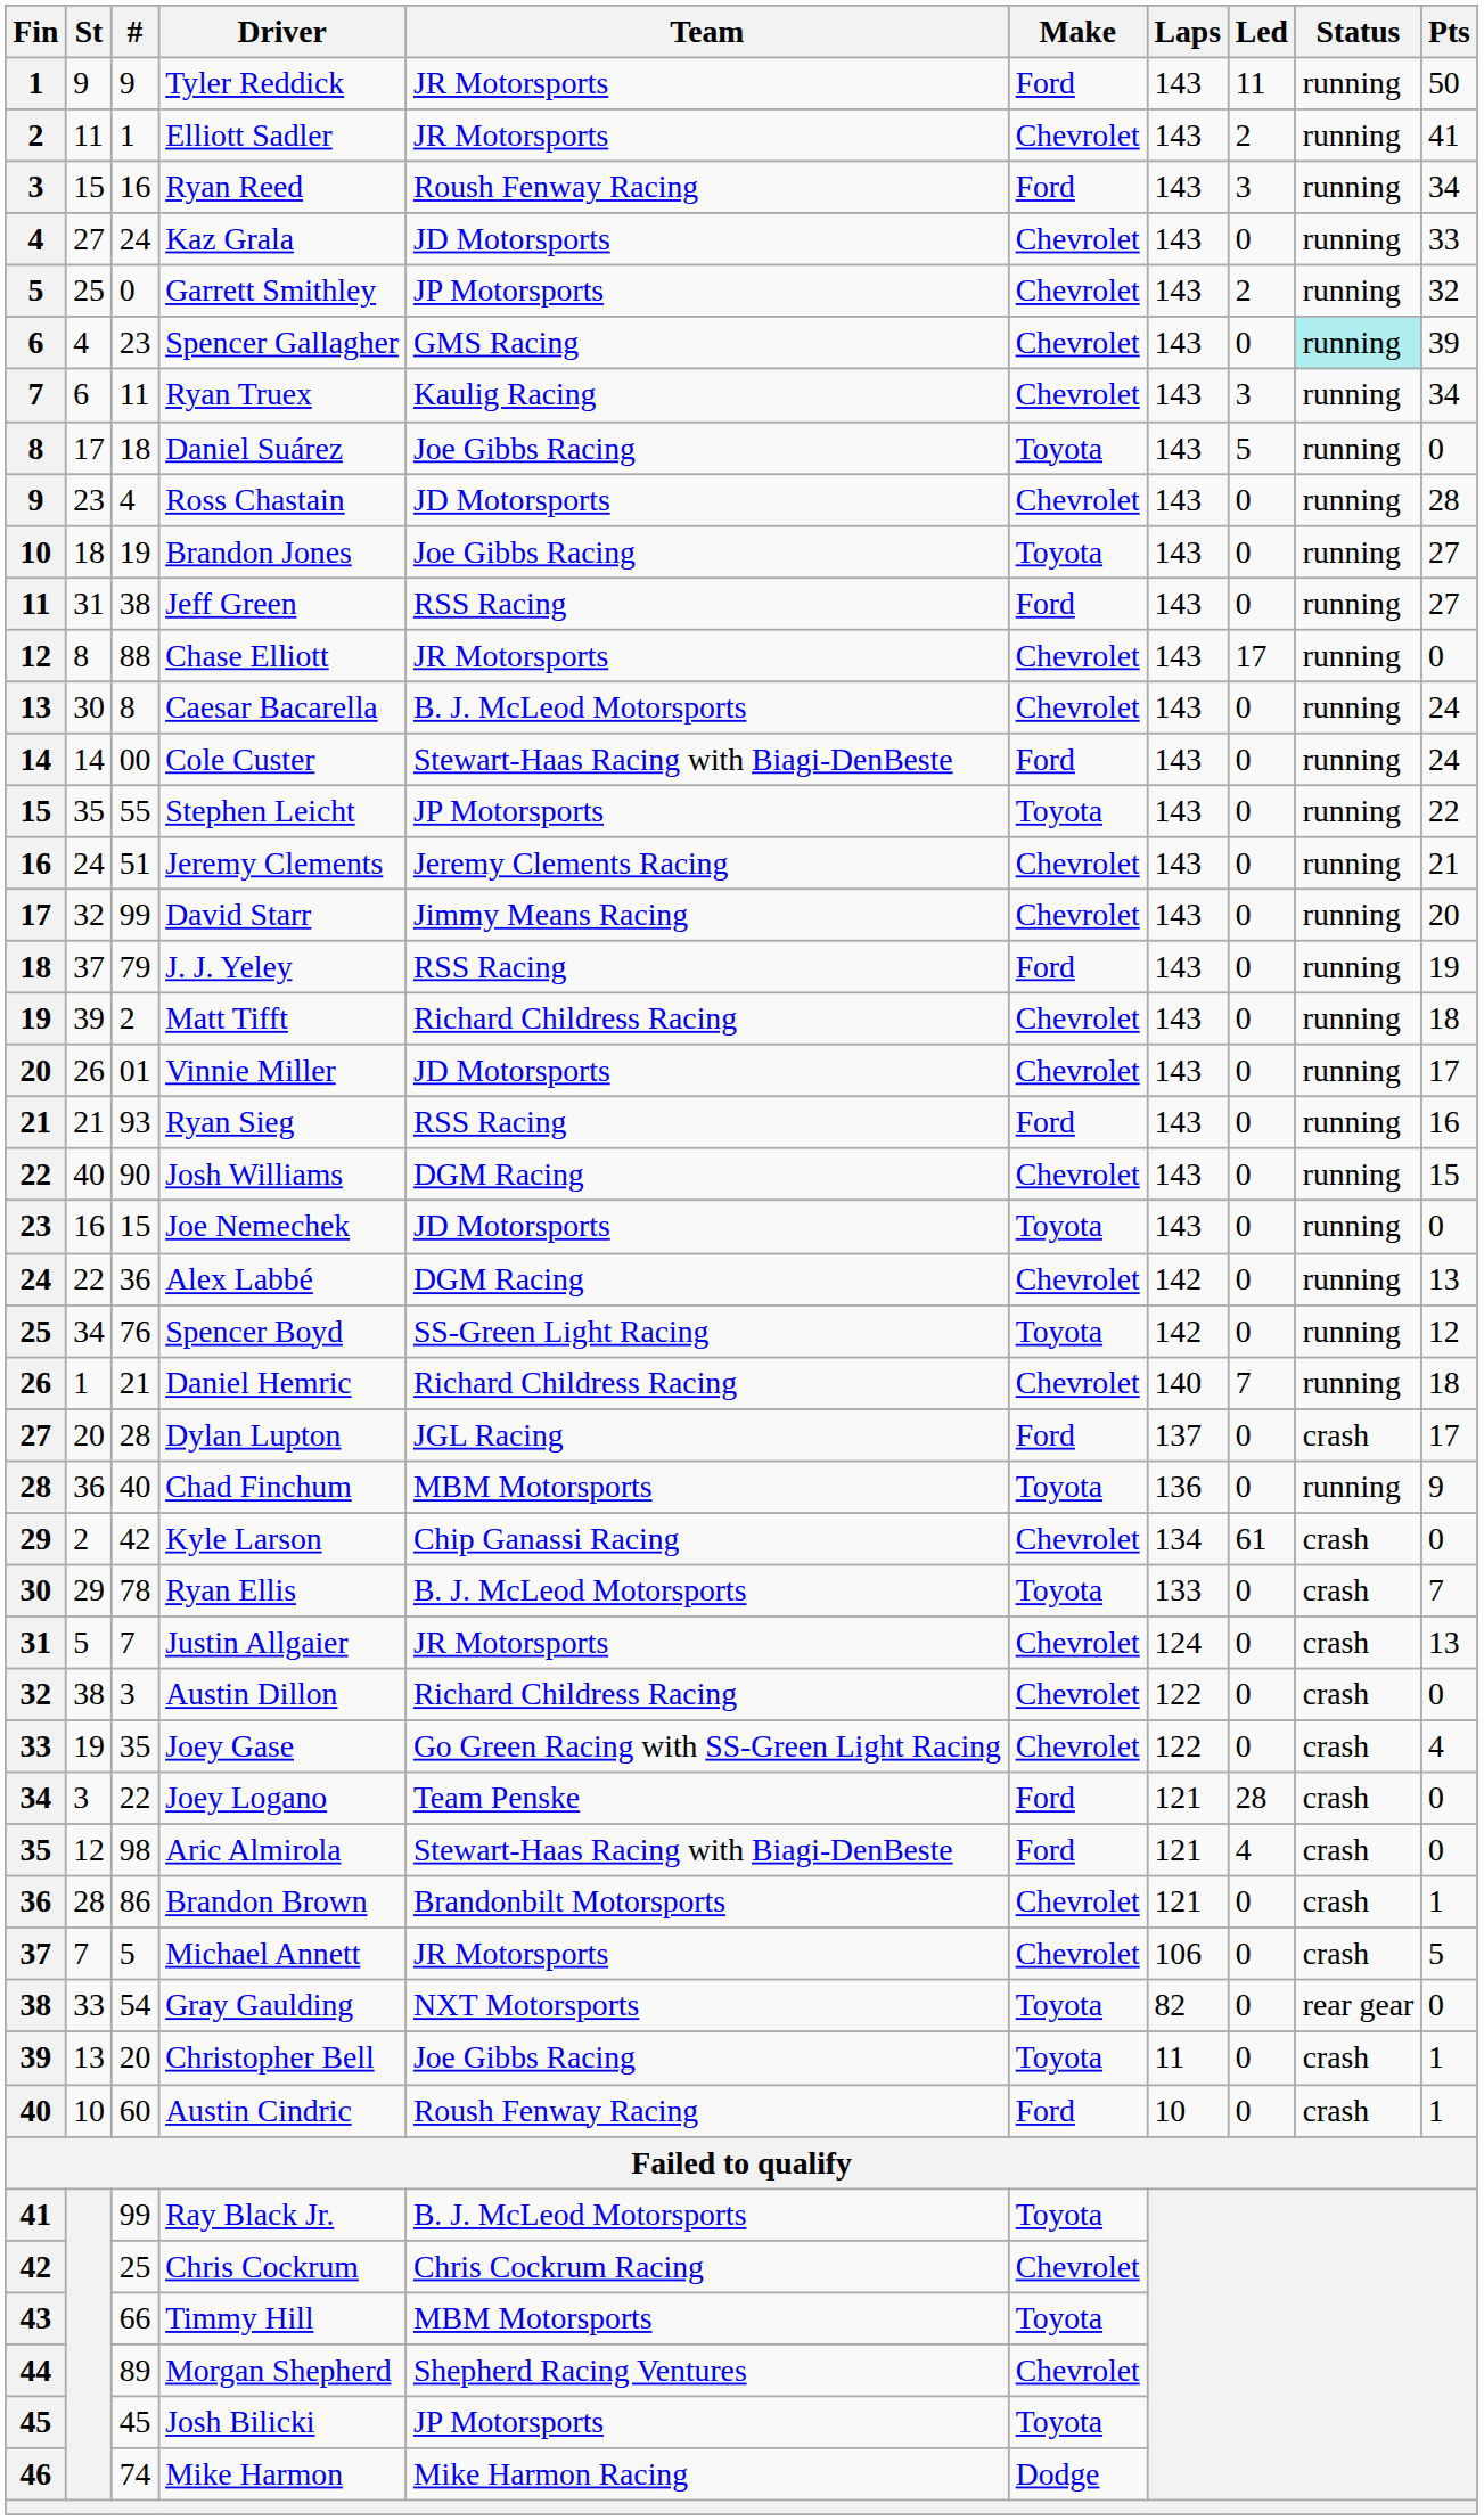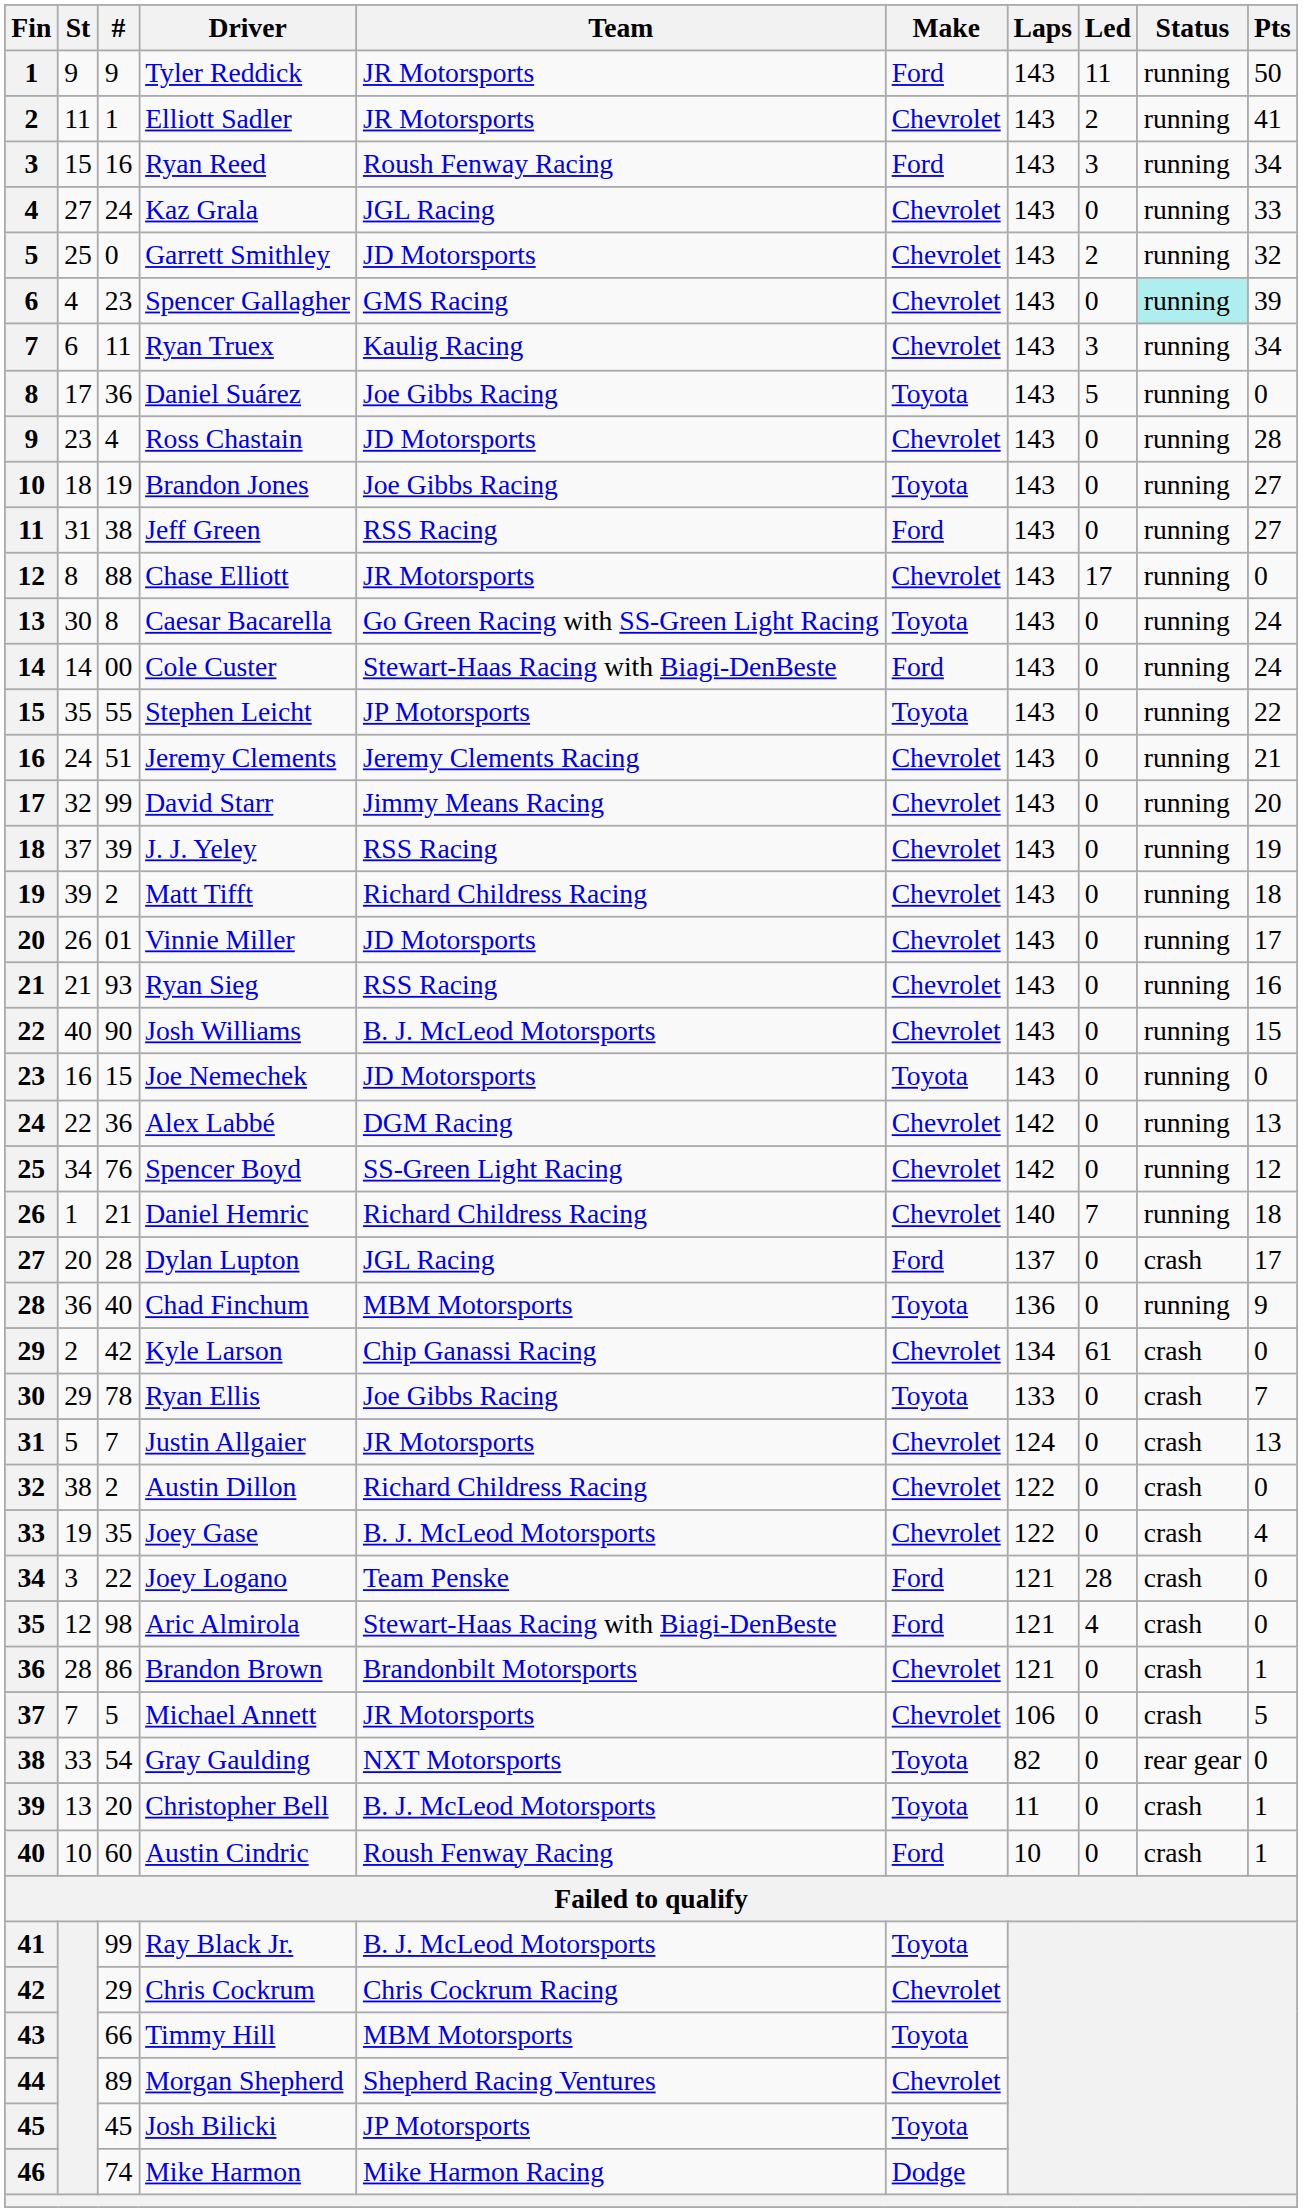 <table class="wikitable" style="font-size:95%">
 <tr>
 <th>Fin</th>
 <th>St</th>
 <th>#</th>
 <th>Driver</th>
 <th>Team</th>
 <th>Make</th>
 <th>Laps</th>
 <th>Led</th>
 <th>Status</th>
 <th>Pts</th>
 </tr>
 <tr>
 <th>1</th>
 <td>9</td>
 <td>9</td>
 <td><a href='#'>Tyler Reddick</a></td>
 <td><a href='#'>JR Motorsports</a></td>
 <td><a href='#'>Ford</a></td>
 <td>143</td>
 <td>11</td>
 <td>running</td>
 <td>50</td>
 </tr>
 <tr>
 <th>2</th>
 <td>11</td>
 <td>1</td>
 <td><a href='#'>Elliott Sadler</a></td>
 <td><a href='#'>JR Motorsports</a></td>
 <td><a href='#'>Chevrolet</a></td>
 <td>143</td>
 <td>2</td>
 <td>running</td>
 <td>41</td>
 </tr>
 <tr>
 <th>3</th>
 <td>15</td>
 <td>16</td>
 <td><a href='#'>Ryan Reed</a></td>
 <td><a href='#'>Roush Fenway Racing</a></td>
 <td><a href='#'>Ford</a></td>
 <td>143</td>
 <td>3</td>
 <td>running</td>
 <td>34</td>
 </tr>
 <tr>
 <th>4</th>
 <td>27</td>
 <td>24</td>
 <td><a href='#'>Kaz Grala</a></td>
-<td><a href='#'>JD Motorsports</a></td>
+<td><a href='#'>JGL Racing</a></td>
 <td><a href='#'>Chevrolet</a></td>
 <td>143</td>
 <td>0</td>
 <td>running</td>
 <td>33</td>
 </tr>
 <tr>
 <th>5</th>
 <td>25</td>
 <td>0</td>
 <td><a href='#'>Garrett Smithley</a></td>
-<td><a href='#'>JP Motorsports</a></td>
+<td><a href='#'>JD Motorsports</a></td>
 <td><a href='#'>Chevrolet</a></td>
 <td>143</td>
 <td>2</td>
 <td>running</td>
 <td>32</td>
 </tr>
 <tr>
 <th>6</th>
 <td>4</td>
 <td>23</td>
 <td><a href='#'>Spencer Gallagher</a></td>
 <td><a href='#'>GMS Racing</a></td>
 <td><a href='#'>Chevrolet</a></td>
 <td>143</td>
 <td>0</td>
 <td style="background: paleturquoise;">running</td>
 <td>39</td>
 </tr>
 <tr>
 <th>7</th>
 <td>6</td>
 <td>11</td>
 <td><a href='#'>Ryan Truex</a></td>
 <td><a href='#'>Kaulig Racing</a></td>
 <td><a href='#'>Chevrolet</a></td>
 <td>143</td>
 <td>3</td>
 <td>running</td>
 <td>34</td>
 </tr>
 <tr>
 <th>8</th>
 <td>17</td>
-<td>18</td>
+<td>36</td>
 <td><a href='#'>Daniel Suárez</a></td>
 <td><a href='#'>Joe Gibbs Racing</a></td>
 <td><a href='#'>Toyota</a></td>
 <td>143</td>
 <td>5</td>
 <td>running</td>
 <td>0</td>
 </tr>
 <tr>
 <th>9</th>
 <td>23</td>
 <td>4</td>
 <td><a href='#'>Ross Chastain</a></td>
 <td><a href='#'>JD Motorsports</a></td>
 <td><a href='#'>Chevrolet</a></td>
 <td>143</td>
 <td>0</td>
 <td>running</td>
 <td>28</td>
 </tr>
 <tr>
 <th>10</th>
 <td>18</td>
 <td>19</td>
 <td><a href='#'>Brandon Jones</a></td>
 <td><a href='#'>Joe Gibbs Racing</a></td>
 <td><a href='#'>Toyota</a></td>
 <td>143</td>
 <td>0</td>
 <td>running</td>
 <td>27</td>
 </tr>
 <tr>
 <th>11</th>
 <td>31</td>
 <td>38</td>
 <td><a href='#'>Jeff Green</a></td>
 <td><a href='#'>RSS Racing</a></td>
 <td><a href='#'>Ford</a></td>
 <td>143</td>
 <td>0</td>
 <td>running</td>
 <td>27</td>
 </tr>
 <tr>
 <th>12</th>
 <td>8</td>
 <td>88</td>
 <td><a href='#'>Chase Elliott</a></td>
 <td><a href='#'>JR Motorsports</a></td>
 <td><a href='#'>Chevrolet</a></td>
 <td>143</td>
 <td>17</td>
 <td>running</td>
 <td>0</td>
 </tr>
 <tr>
 <th>13</th>
 <td>30</td>
 <td>8</td>
 <td><a href='#'>Caesar Bacarella</a></td>
-<td><a href='#'>B. J. McLeod Motorsports</a></td>
-<td><a href='#'>Chevrolet</a></td>
+<td><a href='#'>Go Green Racing</a> with <a href='#'>SS-Green Light Racing</a></td>
+<td><a href='#'>Toyota</a></td>
 <td>143</td>
 <td>0</td>
 <td>running</td>
 <td>24</td>
 </tr>
 <tr>
 <th>14</th>
 <td>14</td>
 <td>00</td>
 <td><a href='#'>Cole Custer</a></td>
 <td><a href='#'>Stewart-Haas Racing</a> with <a href='#'>Biagi-DenBeste</a></td>
 <td><a href='#'>Ford</a></td>
 <td>143</td>
 <td>0</td>
 <td>running</td>
 <td>24</td>
 </tr>
 <tr>
 <th>15</th>
 <td>35</td>
 <td>55</td>
 <td><a href='#'>Stephen Leicht</a></td>
 <td><a href='#'>JP Motorsports</a></td>
 <td><a href='#'>Toyota</a></td>
 <td>143</td>
 <td>0</td>
 <td>running</td>
 <td>22</td>
 </tr>
 <tr>
 <th>16</th>
 <td>24</td>
 <td>51</td>
 <td><a href='#'>Jeremy Clements</a></td>
 <td><a href='#'>Jeremy Clements Racing</a></td>
 <td><a href='#'>Chevrolet</a></td>
 <td>143</td>
 <td>0</td>
 <td>running</td>
 <td>21</td>
 </tr>
 <tr>
 <th>17</th>
 <td>32</td>
 <td>99</td>
 <td><a href='#'>David Starr</a></td>
 <td><a href='#'>Jimmy Means Racing</a></td>
 <td><a href='#'>Chevrolet</a></td>
 <td>143</td>
 <td>0</td>
 <td>running</td>
 <td>20</td>
 </tr>
 <tr>
 <th>18</th>
 <td>37</td>
-<td>79</td>
+<td>39</td>
 <td><a href='#'>J. J. Yeley</a></td>
 <td><a href='#'>RSS Racing</a></td>
-<td><a href='#'>Ford</a></td>
+<td><a href='#'>Chevrolet</a></td>
 <td>143</td>
 <td>0</td>
 <td>running</td>
 <td>19</td>
 </tr>
 <tr>
 <th>19</th>
 <td>39</td>
 <td>2</td>
 <td><a href='#'>Matt Tifft</a></td>
 <td><a href='#'>Richard Childress Racing</a></td>
 <td><a href='#'>Chevrolet</a></td>
 <td>143</td>
 <td>0</td>
 <td>running</td>
 <td>18</td>
 </tr>
 <tr>
 <th>20</th>
 <td>26</td>
 <td>01</td>
 <td><a href='#'>Vinnie Miller</a></td>
 <td><a href='#'>JD Motorsports</a></td>
 <td><a href='#'>Chevrolet</a></td>
 <td>143</td>
 <td>0</td>
 <td>running</td>
 <td>17</td>
 </tr>
 <tr>
 <th>21</th>
 <td>21</td>
 <td>93</td>
 <td><a href='#'>Ryan Sieg</a></td>
 <td><a href='#'>RSS Racing</a></td>
-<td><a href='#'>Ford</a></td>
+<td><a href='#'>Chevrolet</a></td>
 <td>143</td>
 <td>0</td>
 <td>running</td>
 <td>16</td>
 </tr>
 <tr>
 <th>22</th>
 <td>40</td>
 <td>90</td>
 <td><a href='#'>Josh Williams</a></td>
-<td><a href='#'>DGM Racing</a></td>
+<td><a href='#'>B. J. McLeod Motorsports</a></td>
 <td><a href='#'>Chevrolet</a></td>
 <td>143</td>
 <td>0</td>
 <td>running</td>
 <td>15</td>
 </tr>
 <tr>
 <th>23</th>
 <td>16</td>
 <td>15</td>
 <td><a href='#'>Joe Nemechek</a></td>
 <td><a href='#'>JD Motorsports</a></td>
 <td><a href='#'>Toyota</a></td>
 <td>143</td>
 <td>0</td>
 <td>running</td>
 <td>0</td>
 </tr>
 <tr>
 <th>24</th>
 <td>22</td>
 <td>36</td>
 <td><a href='#'>Alex Labbé</a></td>
 <td><a href='#'>DGM Racing</a></td>
 <td><a href='#'>Chevrolet</a></td>
 <td>142</td>
 <td>0</td>
 <td>running</td>
 <td>13</td>
 </tr>
 <tr>
 <th>25</th>
 <td>34</td>
 <td>76</td>
 <td><a href='#'>Spencer Boyd</a></td>
 <td><a href='#'>SS-Green Light Racing</a></td>
-<td><a href='#'>Toyota</a></td>
+<td><a href='#'>Chevrolet</a></td>
 <td>142</td>
 <td>0</td>
 <td>running</td>
 <td>12</td>
 </tr>
 <tr>
 <th>26</th>
 <td>1</td>
 <td>21</td>
 <td><a href='#'>Daniel Hemric</a></td>
 <td><a href='#'>Richard Childress Racing</a></td>
 <td><a href='#'>Chevrolet</a></td>
 <td>140</td>
 <td>7</td>
 <td>running</td>
 <td>18</td>
 </tr>
 <tr>
 <th>27</th>
 <td>20</td>
 <td>28</td>
 <td><a href='#'>Dylan Lupton</a></td>
 <td><a href='#'>JGL Racing</a></td>
 <td><a href='#'>Ford</a></td>
 <td>137</td>
 <td>0</td>
 <td>crash</td>
 <td>17</td>
 </tr>
 <tr>
 <th>28</th>
 <td>36</td>
 <td>40</td>
 <td><a href='#'>Chad Finchum</a></td>
 <td><a href='#'>MBM Motorsports</a></td>
 <td><a href='#'>Toyota</a></td>
 <td>136</td>
 <td>0</td>
 <td>running</td>
 <td>9</td>
 </tr>
 <tr>
 <th>29</th>
 <td>2</td>
 <td>42</td>
 <td><a href='#'>Kyle Larson</a></td>
 <td><a href='#'>Chip Ganassi Racing</a></td>
 <td><a href='#'>Chevrolet</a></td>
 <td>134</td>
 <td>61</td>
 <td>crash</td>
 <td>0</td>
 </tr>
 <tr>
 <th>30</th>
 <td>29</td>
 <td>78</td>
 <td><a href='#'>Ryan Ellis</a></td>
-<td><a href='#'>B. J. McLeod Motorsports</a></td>
+<td><a href='#'>Joe Gibbs Racing</a></td>
 <td><a href='#'>Toyota</a></td>
 <td>133</td>
 <td>0</td>
 <td>crash</td>
 <td>7</td>
 </tr>
 <tr>
 <th>31</th>
 <td>5</td>
 <td>7</td>
 <td><a href='#'>Justin Allgaier</a></td>
 <td><a href='#'>JR Motorsports</a></td>
 <td><a href='#'>Chevrolet</a></td>
 <td>124</td>
 <td>0</td>
 <td>crash</td>
 <td>13</td>
 </tr>
 <tr>
 <th>32</th>
 <td>38</td>
-<td>3</td>
+<td>2</td>
 <td><a href='#'>Austin Dillon</a></td>
 <td><a href='#'>Richard Childress Racing</a></td>
 <td><a href='#'>Chevrolet</a></td>
 <td>122</td>
 <td>0</td>
 <td>crash</td>
 <td>0</td>
 </tr>
 <tr>
 <th>33</th>
 <td>19</td>
 <td>35</td>
 <td><a href='#'>Joey Gase</a></td>
-<td><a href='#'>Go Green Racing</a> with <a href='#'>SS-Green Light Racing</a></td>
+<td><a href='#'>B. J. McLeod Motorsports</a></td>
 <td><a href='#'>Chevrolet</a></td>
 <td>122</td>
 <td>0</td>
 <td>crash</td>
 <td>4</td>
 </tr>
 <tr>
 <th>34</th>
 <td>3</td>
 <td>22</td>
 <td><a href='#'>Joey Logano</a></td>
 <td><a href='#'>Team Penske</a></td>
 <td><a href='#'>Ford</a></td>
 <td>121</td>
 <td>28</td>
 <td>crash</td>
 <td>0</td>
 </tr>
 <tr>
 <th>35</th>
 <td>12</td>
 <td>98</td>
 <td><a href='#'>Aric Almirola</a></td>
 <td><a href='#'>Stewart-Haas Racing</a> with <a href='#'>Biagi-DenBeste</a></td>
 <td><a href='#'>Ford</a></td>
 <td>121</td>
 <td>4</td>
 <td>crash</td>
 <td>0</td>
 </tr>
 <tr>
 <th>36</th>
 <td>28</td>
 <td>86</td>
 <td><a href='#'>Brandon Brown</a></td>
 <td><a href='#'>Brandonbilt Motorsports</a></td>
 <td><a href='#'>Chevrolet</a></td>
 <td>121</td>
 <td>0</td>
 <td>crash</td>
 <td>1</td>
 </tr>
 <tr>
 <th>37</th>
 <td>7</td>
 <td>5</td>
 <td><a href='#'>Michael Annett</a></td>
 <td><a href='#'>JR Motorsports</a></td>
 <td><a href='#'>Chevrolet</a></td>
 <td>106</td>
 <td>0</td>
 <td>crash</td>
 <td>5</td>
 </tr>
 <tr>
 <th>38</th>
 <td>33</td>
 <td>54</td>
 <td><a href='#'>Gray Gaulding</a></td>
 <td><a href='#'>NXT Motorsports</a></td>
 <td><a href='#'>Toyota</a></td>
 <td>82</td>
 <td>0</td>
 <td>rear gear</td>
 <td>0</td>
 </tr>
 <tr>
 <th>39</th>
 <td>13</td>
 <td>20</td>
 <td><a href='#'>Christopher Bell</a></td>
-<td><a href='#'>Joe Gibbs Racing</a></td>
+<td><a href='#'>B. J. McLeod Motorsports</a></td>
 <td><a href='#'>Toyota</a></td>
 <td>11</td>
 <td>0</td>
 <td>crash</td>
 <td>1</td>
 </tr>
 <tr>
 <th>40</th>
 <td>10</td>
 <td>60</td>
 <td><a href='#'>Austin Cindric</a></td>
 <td><a href='#'>Roush Fenway Racing</a></td>
 <td><a href='#'>Ford</a></td>
 <td>10</td>
 <td>0</td>
 <td>crash</td>
 <td>1</td>
 </tr>
 <tr>
 <th colspan="10">Failed to qualify</th>
 </tr>
 <tr>
 <th>41</th>
 <th rowspan="6"></th>
 <td>99</td>
 <td><a href='#'>Ray Black Jr.</a></td>
 <td><a href='#'>B. J. McLeod Motorsports</a></td>
 <td><a href='#'>Toyota</a></td>
 <th colspan="4" rowspan="6"></th>
 </tr>
 <tr>
 <th>42</th>
-<td>25</td>
+<td>29</td>
 <td><a href='#'>Chris Cockrum</a></td>
 <td><a href='#'>Chris Cockrum Racing</a></td>
 <td><a href='#'>Chevrolet</a></td>
 </tr>
 <tr>
 <th>43</th>
 <td>66</td>
 <td><a href='#'>Timmy Hill</a></td>
 <td><a href='#'>MBM Motorsports</a></td>
 <td><a href='#'>Toyota</a></td>
 </tr>
 <tr>
 <th>44</th>
 <td>89</td>
 <td><a href='#'>Morgan Shepherd</a></td>
 <td><a href='#'>Shepherd Racing Ventures</a></td>
 <td><a href='#'>Chevrolet</a></td>
 </tr>
 <tr>
 <th>45</th>
 <td>45</td>
 <td><a href='#'>Josh Bilicki</a></td>
 <td><a href='#'>JP Motorsports</a></td>
 <td><a href='#'>Toyota</a></td>
 </tr>
 <tr>
 <th>46</th>
 <td>74</td>
 <td><a href='#'>Mike Harmon</a></td>
 <td><a href='#'>Mike Harmon Racing</a></td>
 <td><a href='#'>Dodge</a></td>
 </tr>
 <tr>
 <th colspan="10"></th>
 </tr>
 </table>
